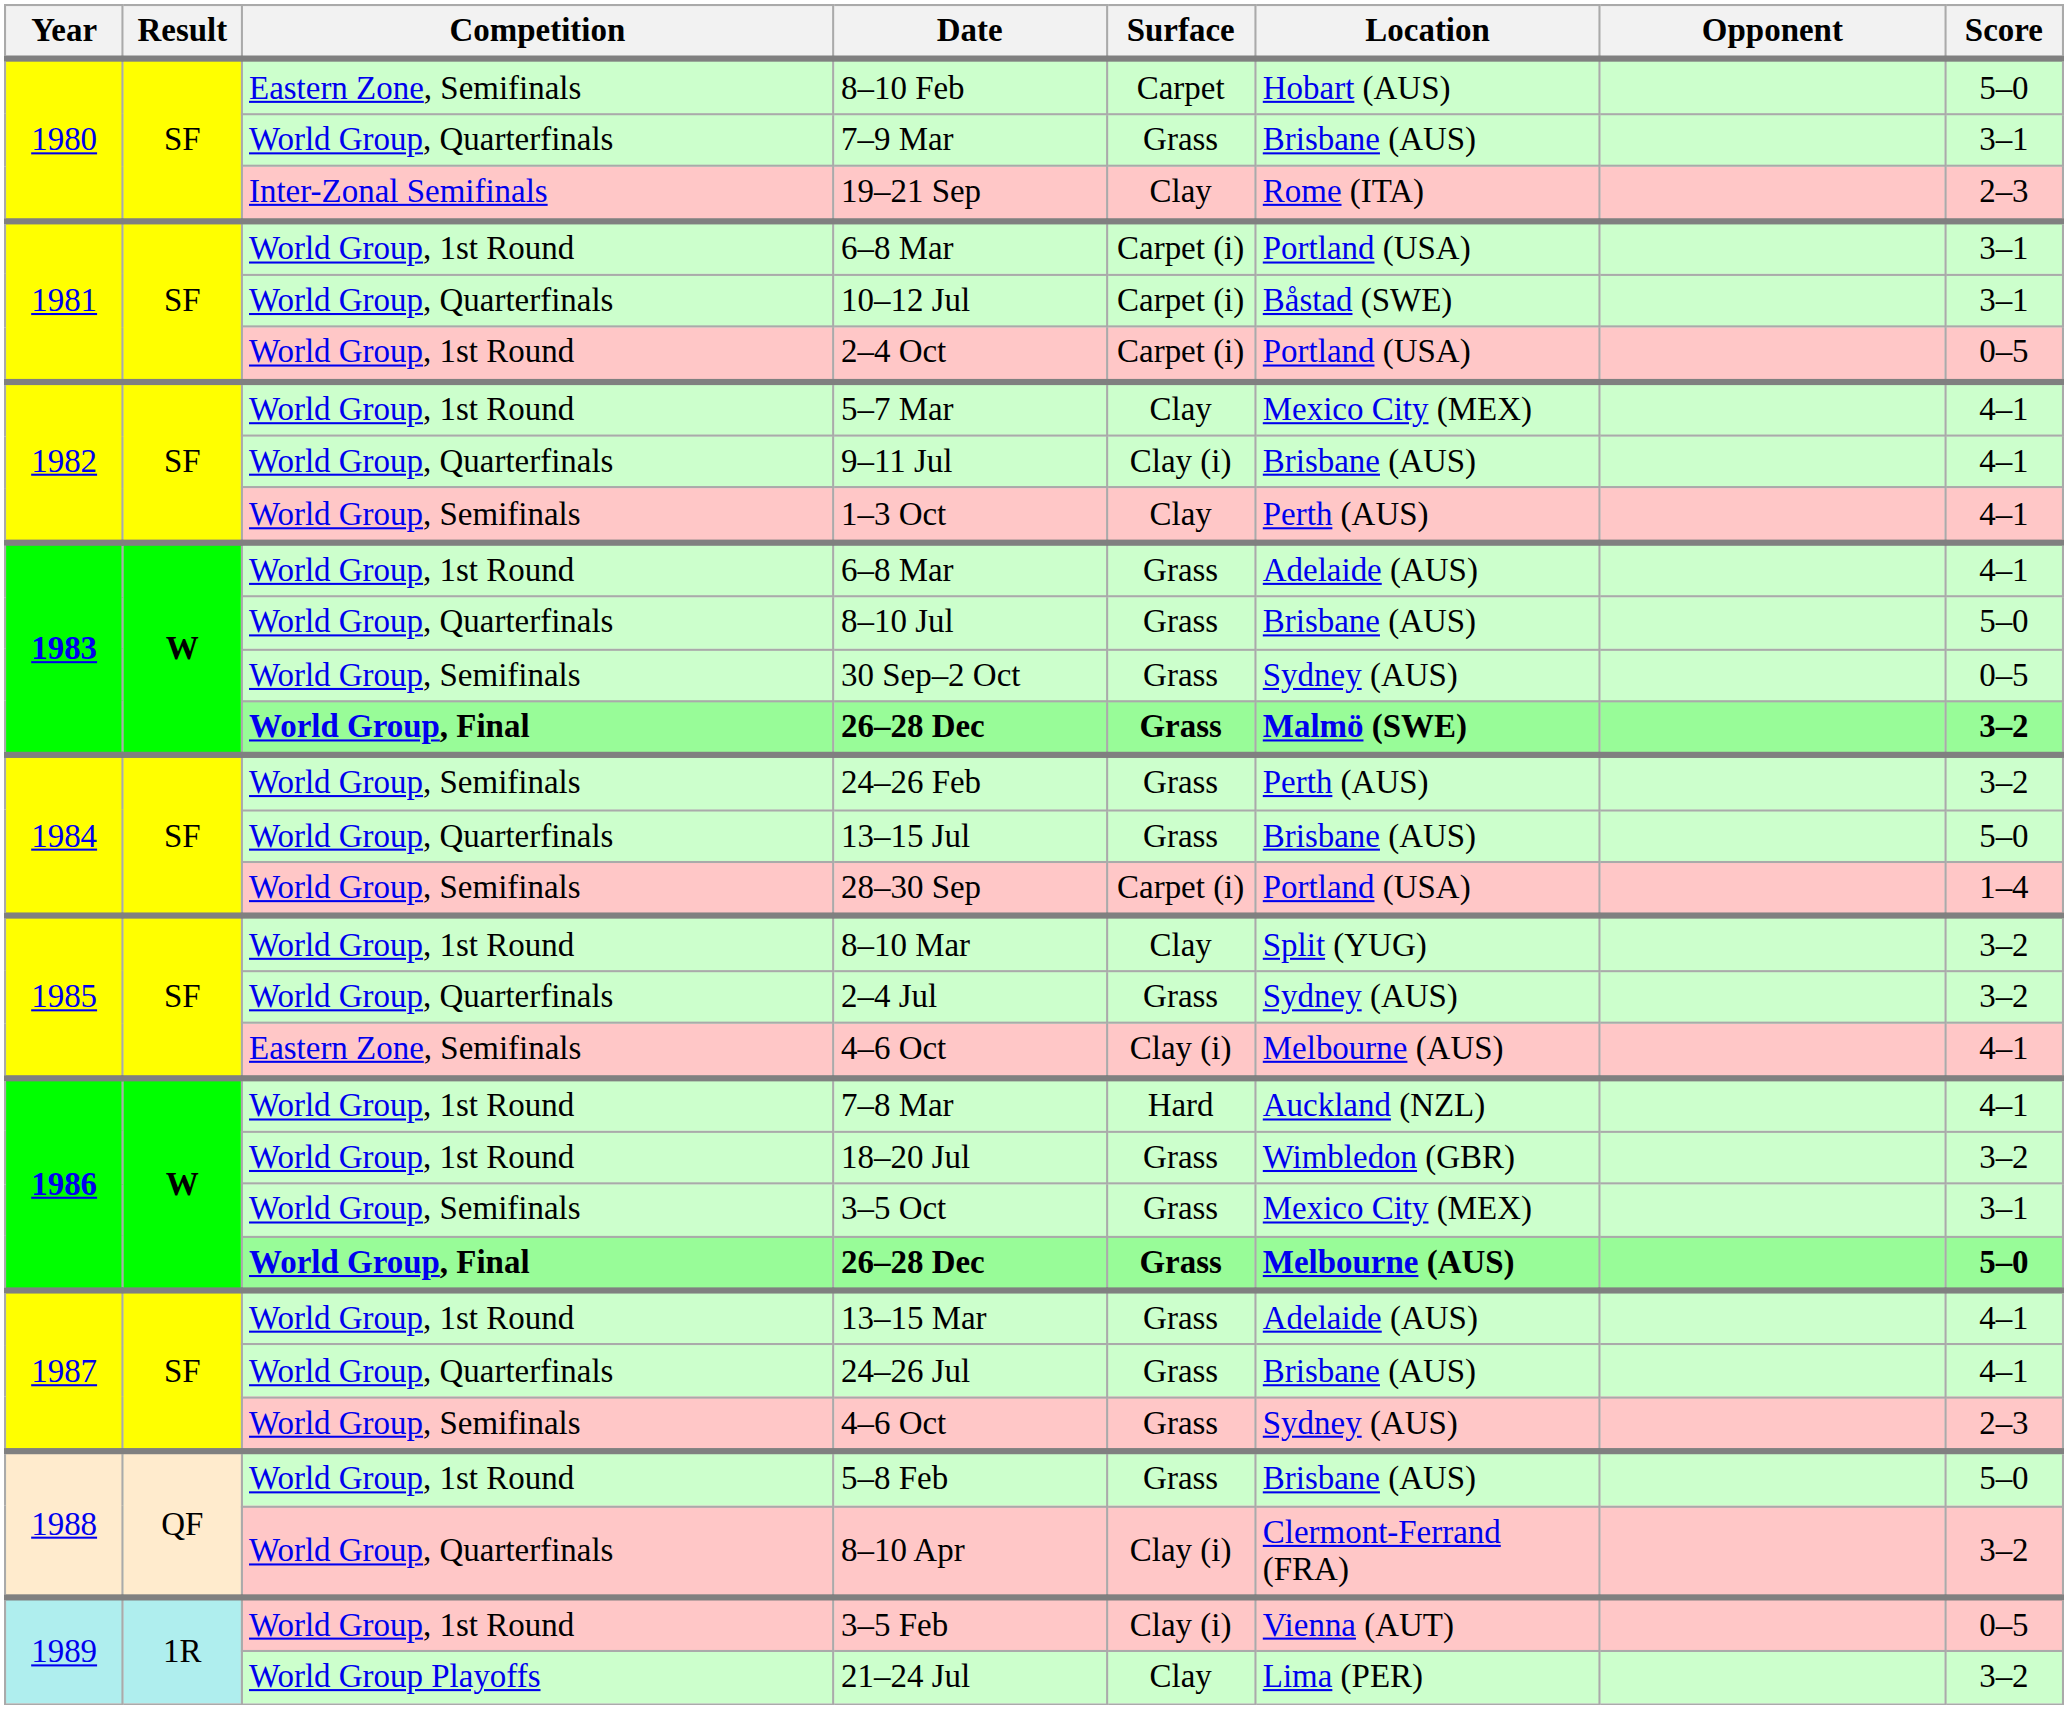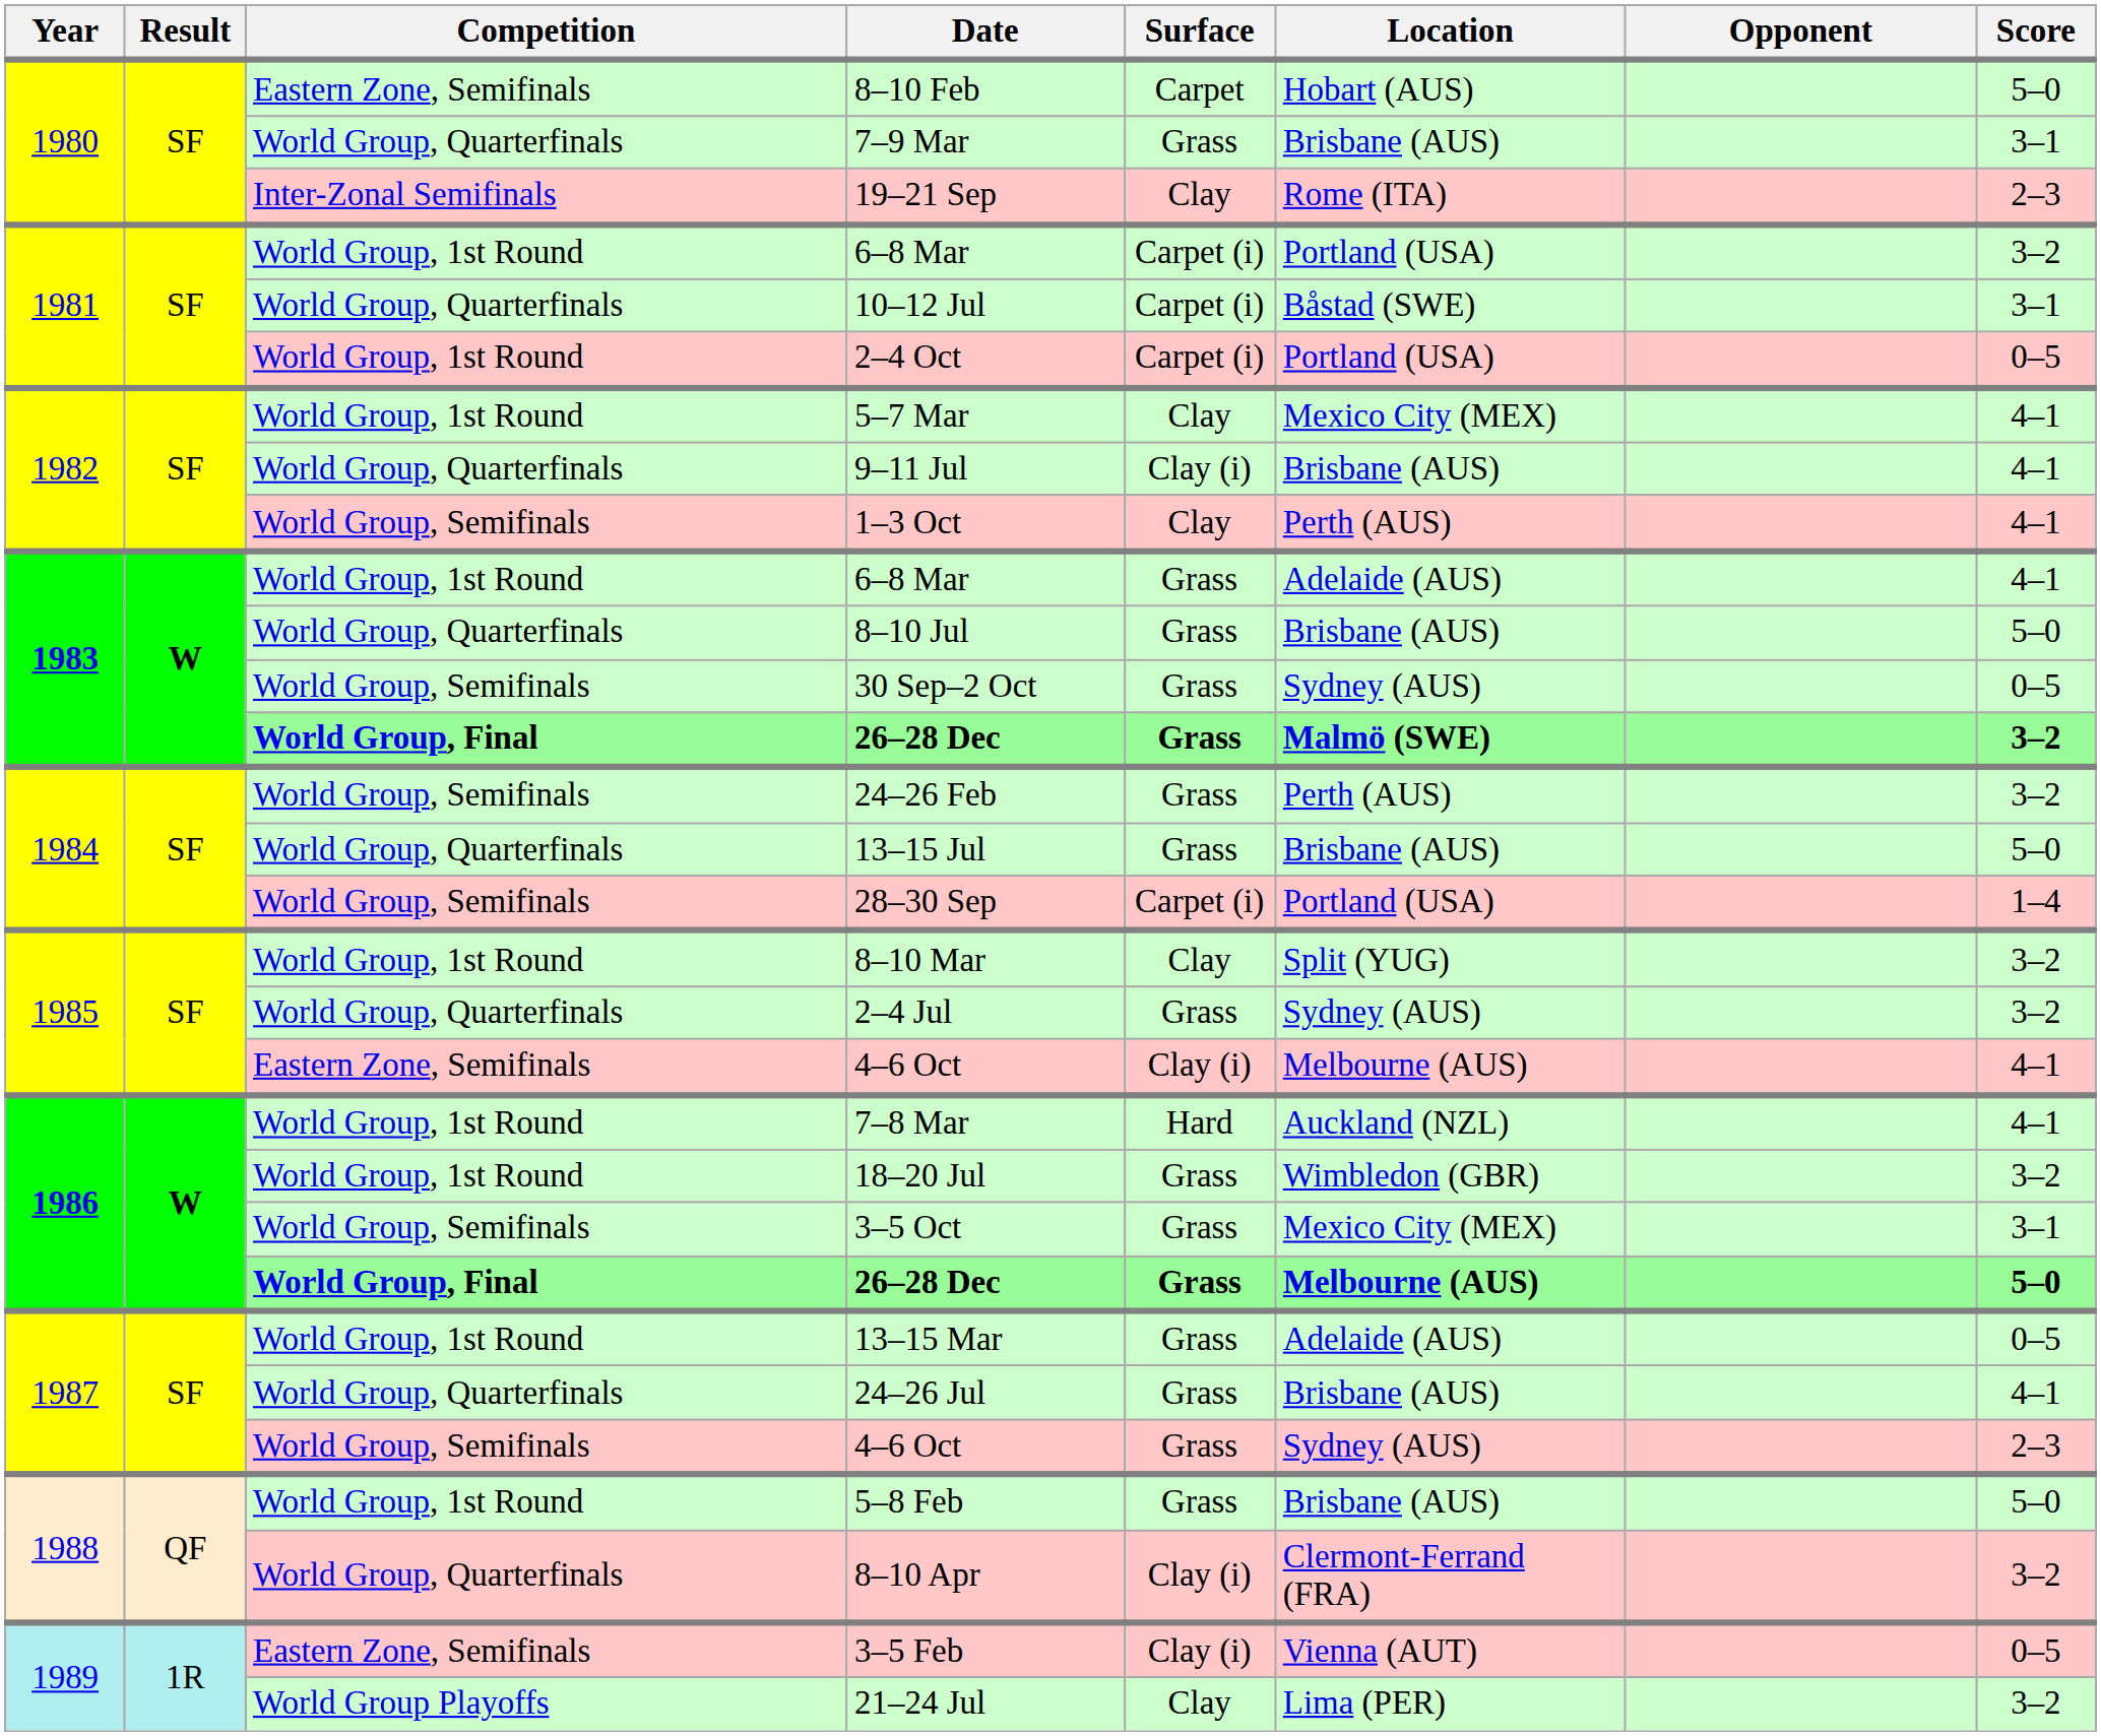 <table class="wikitable">
 <tr>
 <th width="50">Year</th>
 <th width="50">Result</th>
 <th width="280">Competition</th>
 <th width="125">Date</th>
 <th width="65">Surface</th>
 <th width="160">Location</th>
 <th width="160">Opponent</th>
 <th width="50">Score</th>
 </tr>
 <tr style="border-top:3px solid gray; background-color:#ccffcc">
 <td align="center" rowspan="3" bgcolor="yellow"><a href='#'>1980</a></td>
 <td align="center" rowspan="3" bgcolor="yellow">SF</td>
 <td><a href='#'>Eastern Zone</a>, Semifinals</td>
 <td>8–10 Feb</td>
 <td align="center">Carpet</td>
 <td><a href='#'>Hobart</a> (AUS)</td>
 <td></td>
 <td align="center">5–0</td>
 </tr>
 <tr style="background-color:#ccffcc">
 <td><a href='#'>World Group</a>, Quarterfinals</td>
 <td>7–9 Mar</td>
 <td align="center">Grass</td>
 <td><a href='#'>Brisbane</a> (AUS)</td>
 <td></td>
 <td align="center">3–1</td>
 </tr>
 <tr style="background-color:#ffc7c7">
 <td><a href='#'>Inter-Zonal Semifinals</a></td>
 <td>19–21 Sep</td>
 <td align="center">Clay</td>
 <td><a href='#'>Rome</a> (ITA)</td>
 <td></td>
 <td align="center">2–3</td>
 </tr>
 <tr style="border-top:3px solid gray; background-color:#ccffcc">
 <td align="center" rowspan="3" bgcolor=yellow><a href='#'>1981</a></td>
 <td align="center" rowspan="3" bgcolor=yellow>SF</td>
 <td><a href='#'>World Group</a>, 1st Round</td>
 <td>6–8 Mar</td>
 <td align="center">Carpet (i)</td>
 <td><a href='#'>Portland</a> (USA)</td>
 <td></td>
-<td align="center">3–1</td>
+<td align="center">3–2</td>
 </tr>
 <tr style="background-color:#ccffcc">
 <td><a href='#'>World Group</a>, Quarterfinals</td>
 <td>10–12 Jul</td>
 <td align="center">Carpet (i)</td>
 <td><a href='#'>Båstad</a> (SWE)</td>
 <td></td>
 <td align="center">3–1</td>
 </tr>
 <tr style="background-color:#ffc7c7">
 <td><a href='#'>World Group</a>, 1st Round</td>
 <td>2–4 Oct</td>
 <td align="center">Carpet (i)</td>
 <td><a href='#'>Portland</a> (USA)</td>
 <td></td>
 <td align="center">0–5</td>
 </tr>
 <tr style="border-top:3px solid gray; background-color:#ccffcc">
 <td align="center" rowspan="3" bgcolor=yellow><a href='#'>1982</a></td>
 <td align="center" rowspan="3" bgcolor=yellow>SF</td>
 <td><a href='#'>World Group</a>, 1st Round</td>
 <td>5–7 Mar</td>
 <td align="center">Clay</td>
 <td><a href='#'>Mexico City</a> (MEX)</td>
 <td></td>
 <td align="center">4–1</td>
 </tr>
 <tr style="background-color:#ccffcc">
 <td><a href='#'>World Group</a>, Quarterfinals</td>
 <td>9–11 Jul</td>
 <td align="center">Clay (i)</td>
 <td><a href='#'>Brisbane</a> (AUS)</td>
 <td></td>
 <td align="center">4–1</td>
 </tr>
 <tr style="background-color:#ffc7c7">
 <td><a href='#'>World Group</a>, Semifinals</td>
 <td>1–3 Oct</td>
 <td align="center">Clay</td>
 <td><a href='#'>Perth</a> (AUS)</td>
 <td></td>
 <td align="center">4–1</td>
 </tr>
 <tr style="border-top:3px solid gray; background-color:#ccffcc">
 <td align="center" rowspan="4" bgcolor="#00ff00"><strong><a href='#'>1983</a></strong></td>
 <td align="center" rowspan="4" bgcolor="#00ff00"><strong>W</strong></td>
 <td><a href='#'>World Group</a>, 1st Round</td>
 <td>6–8 Mar</td>
 <td align="center">Grass</td>
 <td><a href='#'>Adelaide</a> (AUS)</td>
 <td></td>
 <td align="center">4–1</td>
 </tr>
 <tr style="background-color:#ccffcc">
 <td><a href='#'>World Group</a>, Quarterfinals</td>
 <td>8–10 Jul</td>
 <td align="center">Grass</td>
 <td><a href='#'>Brisbane</a> (AUS)</td>
 <td></td>
 <td align="center">5–0</td>
 </tr>
 <tr style="background-color:#ccffcc">
 <td><a href='#'>World Group</a>, Semifinals</td>
 <td>30 Sep–2 Oct</td>
 <td align="center">Grass</td>
 <td><a href='#'>Sydney</a> (AUS)</td>
 <td></td>
 <td align="center">0–5</td>
 </tr>
 <tr style="background-color:#98fc98; font-weight:bold">
 <td><strong><a href='#'>World Group</a>, Final</strong></td>
 <td>26–28 Dec</td>
 <td align="center">Grass</td>
 <td><a href='#'>Malmö</a> (SWE)</td>
 <td></td>
 <td align="center">3–2</td>
 </tr>
 <tr style="border-top:3px solid gray; background-color:#ccffcc">
 <td align="center" rowspan="3" bgcolor=yellow><a href='#'>1984</a></td>
 <td align="center" rowspan="3" bgcolor=yellow>SF</td>
 <td><a href='#'>World Group</a>, Semifinals</td>
 <td>24–26 Feb</td>
 <td align="center">Grass</td>
 <td><a href='#'>Perth</a> (AUS)</td>
 <td></td>
 <td align="center">3–2</td>
 </tr>
 <tr style="background-color:#ccffcc">
 <td><a href='#'>World Group</a>, Quarterfinals</td>
 <td>13–15 Jul</td>
 <td align="center">Grass</td>
 <td><a href='#'>Brisbane</a> (AUS)</td>
 <td></td>
 <td align="center">5–0</td>
 </tr>
 <tr style="background-color:#ffc7c7">
 <td><a href='#'>World Group</a>, Semifinals</td>
 <td>28–30 Sep</td>
 <td align="center">Carpet (i)</td>
 <td><a href='#'>Portland</a> (USA)</td>
 <td></td>
 <td align="center">1–4</td>
 </tr>
 <tr style="border-top:3px solid gray; background-color:#ccffcc">
 <td align="center" rowspan="3" bgcolor=yellow><a href='#'>1985</a></td>
 <td align="center" rowspan="3" bgcolor=yellow>SF</td>
 <td><a href='#'>World Group</a>, 1st Round</td>
 <td>8–10 Mar</td>
 <td align="center">Clay</td>
 <td><a href='#'>Split</a> (YUG)</td>
 <td></td>
 <td align="center">3–2</td>
 </tr>
 <tr style="background-color:#ccffcc">
 <td><a href='#'>World Group</a>, Quarterfinals</td>
 <td>2–4 Jul</td>
 <td align="center">Grass</td>
 <td><a href='#'>Sydney</a> (AUS)</td>
 <td></td>
 <td align="center">3–2</td>
 </tr>
 <tr style="background-color:#ffc7c7">
 <td><a href='#'>Eastern Zone</a>, Semifinals</td>
 <td>4–6 Oct</td>
 <td align="center">Clay (i)</td>
 <td><a href='#'>Melbourne</a> (AUS)</td>
 <td></td>
 <td align="center">4–1</td>
 </tr>
 <tr style="border-top:3px solid gray; background-color:#ccffcc">
 <td align="center" rowspan="4" bgcolor="#00ff00"><strong><a href='#'>1986</a></strong></td>
 <td align="center" rowspan="4" bgcolor="#00ff00"><strong>W</strong></td>
 <td><a href='#'>World Group</a>, 1st Round</td>
 <td>7–8 Mar</td>
 <td align="center">Hard</td>
 <td><a href='#'>Auckland</a> (NZL)</td>
 <td></td>
 <td align="center">4–1</td>
 </tr>
 <tr style="background-color:#ccffcc">
 <td><a href='#'>World Group</a>, 1st Round</td>
 <td>18–20 Jul</td>
 <td align="center">Grass</td>
 <td><a href='#'>Wimbledon</a> (GBR)</td>
 <td></td>
 <td align="center">3–2</td>
 </tr>
 <tr style="background-color:#ccffcc">
 <td><a href='#'>World Group</a>, Semifinals</td>
 <td>3–5 Oct</td>
 <td align="center">Grass</td>
 <td><a href='#'>Mexico City</a> (MEX)</td>
 <td></td>
 <td align="center">3–1</td>
 </tr>
 <tr style="background-color:#98fc98; font-weight:bold">
 <td><strong><a href='#'>World Group</a>, Final</strong></td>
 <td>26–28 Dec</td>
 <td align="center">Grass</td>
 <td><a href='#'>Melbourne</a> (AUS)</td>
 <td></td>
 <td align="center">5–0</td>
 </tr>
 <tr style="border-top:3px solid gray; background-color:#ccffcc">
 <td align="center" rowspan="3" bgcolor="yellow"><a href='#'>1987</a></td>
 <td align="center" rowspan="3" bgcolor="yellow">SF</td>
 <td><a href='#'>World Group</a>, 1st Round</td>
 <td>13–15 Mar</td>
 <td align="center">Grass</td>
 <td><a href='#'>Adelaide</a> (AUS)</td>
 <td></td>
-<td align="center">4–1</td>
+<td align="center">0–5</td>
 </tr>
 <tr style="background-color:#ccffcc">
 <td><a href='#'>World Group</a>, Quarterfinals</td>
 <td>24–26 Jul</td>
 <td align="center">Grass</td>
 <td><a href='#'>Brisbane</a> (AUS)</td>
 <td></td>
 <td align="center">4–1</td>
 </tr>
 <tr style="background-color:#ffc7c7">
 <td><a href='#'>World Group</a>, Semifinals</td>
 <td>4–6 Oct</td>
 <td align="center">Grass</td>
 <td><a href='#'>Sydney</a> (AUS)</td>
 <td></td>
 <td align="center">2–3</td>
 </tr>
 <tr style="border-top:3px solid gray; background-color:#ccffcc">
 <td align="center" rowspan="2" bgcolor="#ffebcd"><a href='#'>1988</a></td>
 <td align="center" rowspan="2" bgcolor="#ffebcd">QF</td>
 <td><a href='#'>World Group</a>, 1st Round</td>
 <td>5–8 Feb</td>
 <td align="center">Grass</td>
 <td><a href='#'>Brisbane</a> (AUS)</td>
 <td></td>
 <td align="center">5–0</td>
 </tr>
 <tr style="background-color:#ffc7c7">
 <td><a href='#'>World Group</a>, Quarterfinals</td>
 <td>8–10 Apr</td>
 <td align="center">Clay (i)</td>
 <td><a href='#'>Clermont-Ferrand</a> (FRA)</td>
 <td></td>
 <td align="center">3–2</td>
 </tr>
 <tr style="border-top:3px solid gray; background-color:#ffc7c7">
 <td align="center" rowspan="2" bgcolor="#afeeee"><a href='#'>1989</a></td>
 <td align="center" rowspan="2" bgcolor="#afeeee">1R</td>
-<td><a href='#'>World Group</a>, 1st Round</td>
+<td><a href='#'>Eastern Zone</a>, Semifinals</td>
 <td>3–5 Feb</td>
 <td align="center">Clay (i)</td>
 <td><a href='#'>Vienna</a> (AUT)</td>
 <td></td>
 <td align="center">0–5</td>
 </tr>
 <tr style="background-color:#ccffcc">
 <td><a href='#'>World Group Playoffs</a></td>
 <td>21–24 Jul</td>
 <td align="center">Clay</td>
 <td><a href='#'>Lima</a> (PER)</td>
 <td></td>
 <td align="center">3–2</td>
 </tr>
 </table>
